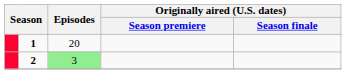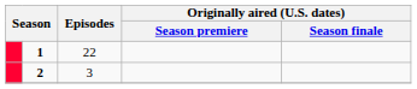 <table class="wikitable">
 <tr>
 <th style="padding: 0px 8px" rowspan="2" colspan="2">Season</th>
 <th style="padding: 0px 8px" rowspan="2">Episodes</th>
 <th style="padding: 0px 80px" colspan="2">Originally aired (U.S. dates)</th>
 </tr>
 <tr>
 <th><a href='#'>Season premiere</a></th>
 <th><a href='#'>Season finale</a></th>
 </tr>
 <tr>
 <td style="background-color: #f03; color: #100; text-align: center; top"></td>
 <td style="text-align: center; top"><strong>1</strong></td>
-<td style="text-align: center; top">20</td>
+<td style="text-align: center; top">22</td>
 <td style="text-align: center; top"></td>
 <td style="text-align: center; top"></td>
 </tr>
 <tr>
 <td style="background-color: #f03; color: #100; text-align: center; top"></td>
 <td style="text-align: center; top"><strong>2</strong></td>
-<td style="background: lightgreen; text-align: center; top">3</td>
+<td style="text-align: center; top">3</td>
 <td style="text-align: center; top"></td>
 <td style="text-align: center; top"></td>
 </tr>
 <tr>
 </tr>
 </table>
